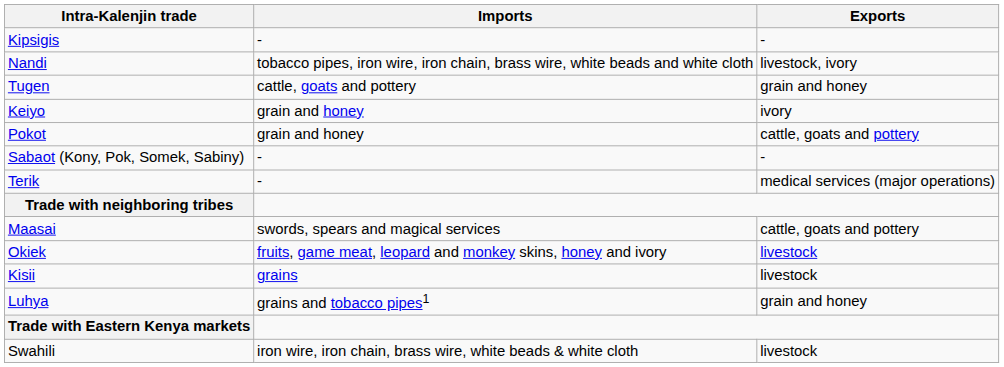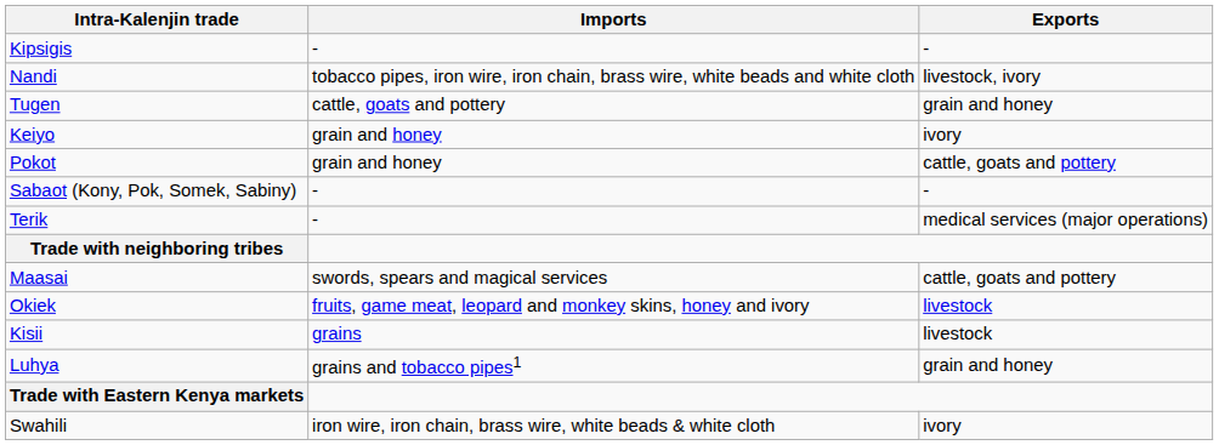 <table class="wikitable">
 <tr>
 <th>Intra-Kalenjin trade</th>
 <th>Imports</th>
 <th>Exports</th>
 </tr>
 <tr ---->
 <td><a href='#'>Kipsigis</a></td>
 <td>-</td>
 <td>-</td>
 </tr>
 <tr ---->
 <td><a href='#'>Nandi</a></td>
 <td>tobacco pipes, iron wire, iron chain, brass wire, white beads and white cloth</td>
 <td>livestock, ivory</td>
 </tr>
 <tr ---->
 <td><a href='#'>Tugen</a></td>
 <td>cattle, <a href='#'>goats</a> and pottery</td>
 <td>grain and honey</td>
 </tr>
 <tr ---->
 <td><a href='#'>Keiyo</a></td>
 <td>grain and <a href='#'>honey</a></td>
 <td>ivory</td>
 </tr>
 <tr ---->
 <td><a href='#'>Pokot</a></td>
 <td>grain and honey</td>
 <td>cattle, goats and <a href='#'>pottery</a></td>
 </tr>
 <tr ---->
 <td><a href='#'>Sabaot</a> (Kony, Pok, Somek, Sabiny)</td>
 <td>-</td>
 <td>-</td>
 </tr>
 <tr ---->
 <td><a href='#'>Terik</a></td>
 <td>-</td>
 <td>medical services (major operations)</td>
 </tr>
 <tr ---->
 <th>Trade with neighboring tribes</th>
 </tr>
 <tr ---->
 <td><a href='#'>Maasai</a></td>
 <td>swords, spears and magical services</td>
 <td>cattle, goats and pottery</td>
 </tr>
 <tr ---->
 <td><a href='#'>Okiek</a></td>
 <td><a href='#'>fruits</a>, <a href='#'>game meat</a>, <a href='#'>leopard</a> and <a href='#'>monkey</a> skins, <a href='#'>honey</a> and ivory</td>
 <td><a href='#'>livestock</a></td>
 </tr>
 <tr ---->
 <td><a href='#'>Kisii</a></td>
 <td><a href='#'>grains</a></td>
 <td>livestock</td>
 </tr>
 <tr ---->
 <td><a href='#'>Luhya</a></td>
 <td>grains and <a href='#'>tobacco pipes</a><sup>1</sup></td>
 <td>grain and honey</td>
 </tr>
 <tr ---->
 <th>Trade with Eastern Kenya markets</th>
 </tr>
 <tr ---->
 <td>Swahili</td>
 <td>iron wire, iron chain, brass wire, white beads & white cloth</td>
-<td>livestock</td>
+<td>ivory</td>
 </tr>
 </table>
